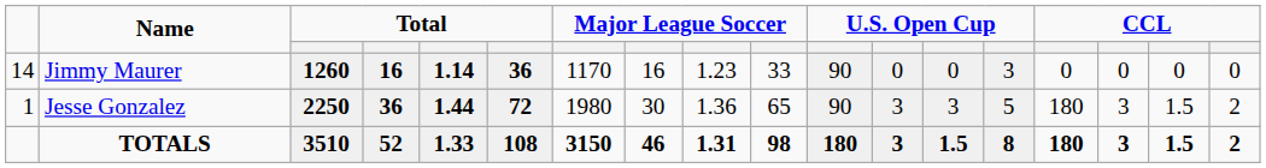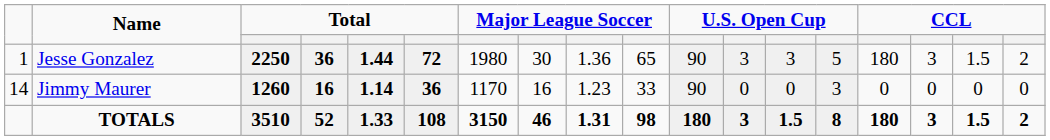 <table class="wikitable" style="text-align:center;">
 <tr>
 <td rowspan="2"  style="width:1%; text-align:center;"><strong></strong></td>
 <td rowspan="2"  style="width:20%; text-align:center;"><strong>Name</strong></td>
 <td colspan="4" style="text-align:center;"><strong>Total</strong></td>
 <td colspan="4" style="text-align:center;"><strong><a href='#'>Major League Soccer</a></strong></td>
 <td colspan="4" style="text-align:center;"><strong><a href='#'>U.S. Open Cup</a></strong></td>
 <td colspan="4" style="text-align:center;"><strong><a href='#'>CCL</a></strong></td>
 </tr>
 <tr>
 <th width=60></th>
 <th width=60></th>
 <th width=60></th>
 <th width=60></th>
 <th width=60></th>
 <th width=60></th>
 <th width=60></th>
 <th width=60></th>
 <th width=60></th>
 <th width=60></th>
 <th width=60></th>
 <th width=60></th>
 <th width=60></th>
 <th width=60></th>
 <th width=60></th>
 <th width=60></th>
 </tr>
 <tr>
+<td style="text-align: right;">1</td>
+<td style="text-align: left;"> <a href='#'>Jesse Gonzalez</a></td>
+<td style="background: #F0F0F0;"><strong>2250</strong></td>
+<td style="background: #F0F0F0;"><strong>36</strong></td>
+<td style="background: #F0F0F0;"><strong>1.44</strong></td>
+<td style="background: #F0F0F0;"><strong>72</strong></td>
+<td>1980</td>
+<td>30</td>
+<td>1.36</td>
+<td>65</td>
+<td style="background: #F0F0F0;">90</td>
+<td style="background: #F0F0F0;">3</td>
+<td style="background: #F0F0F0;">3</td>
+<td style="background: #F0F0F0;">5</td>
+<td>180</td>
+<td>3</td>
+<td>1.5</td>
+<td>2</td>
+</tr>
+<tr>
 <td style="text-align: right;">14</td>
 <td style="text-align: left;"> <a href='#'>Jimmy Maurer</a></td>
 <td style="background: #F0F0F0;"><strong>1260</strong></td>
 <td style="background: #F0F0F0;"><strong>16</strong></td>
 <td style="background: #F0F0F0;"><strong>1.14</strong></td>
 <td style="background: #F0F0F0;"><strong>36</strong></td>
 <td>1170</td>
 <td>16</td>
 <td>1.23</td>
 <td>33</td>
 <td style="background: #F0F0F0;">90</td>
 <td style="background: #F0F0F0;">0</td>
 <td style="background: #F0F0F0;">0</td>
 <td style="background: #F0F0F0;">3</td>
 <td>0</td>
 <td>0</td>
 <td>0</td>
 <td>0</td>
-</tr>
-<tr>
-<td style="text-align: right;">1</td>
-<td style="text-align: left;"> <a href='#'>Jesse Gonzalez</a></td>
-<td style="background: #F0F0F0;"><strong>2250</strong></td>
-<td style="background: #F0F0F0;"><strong>36</strong></td>
-<td style="background: #F0F0F0;"><strong>1.44</strong></td>
-<td style="background: #F0F0F0;"><strong>72</strong></td>
-<td>1980</td>
-<td>30</td>
-<td>1.36</td>
-<td>65</td>
-<td style="background: #F0F0F0;">90</td>
-<td style="background: #F0F0F0;">3</td>
-<td style="background: #F0F0F0;">3</td>
-<td style="background: #F0F0F0;">5</td>
-<td>180</td>
-<td>3</td>
-<td>1.5</td>
-<td>2</td>
 </tr>
 <tr>
 <td></td>
 <td><strong>TOTALS</strong></td>
 <td style="background: #F0F0F0;"><strong>3510</strong></td>
 <td style="background: #F0F0F0;"><strong>52</strong></td>
 <td style="background: #F0F0F0;"><strong>1.33</strong></td>
 <td style="background: #F0F0F0;"><strong>108</strong></td>
 <td><strong>3150</strong></td>
 <td><strong>46</strong></td>
 <td><strong>1.31</strong></td>
 <td><strong>98</strong></td>
 <td style="background: #F0F0F0;"><strong>180</strong></td>
 <td style="background: #F0F0F0;"><strong>3</strong></td>
 <td style="background: #F0F0F0;"><strong>1.5</strong></td>
 <td style="background: #F0F0F0;"><strong>8</strong></td>
 <td><strong>180</strong></td>
 <td><strong>3</strong></td>
 <td><strong>1.5</strong></td>
 <td><strong>2</strong></td>
 </tr>
 </table>
